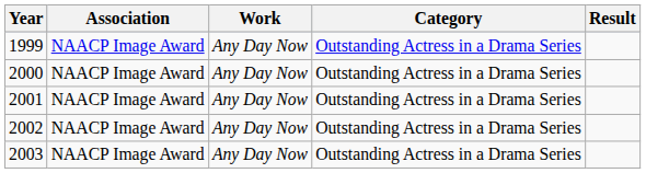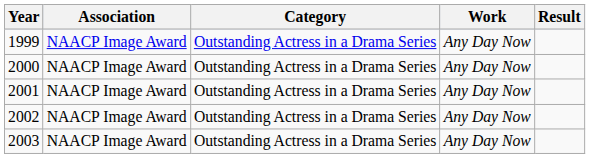 <table class="wikitable sortable">
 <tr style="background:#b0c4de;">
 <th>Year</th>
 <th>Association</th>
+<th>Category</th>
 <th>Work</th>
-<th>Category</th>
 <th>Result</th>
 </tr>
 <tr>
 <td>1999</td>
 <td><a href='#'>NAACP Image Award</a></td>
+<td><a href='#'>Outstanding Actress in a Drama Series</a></td>
 <td><em>Any Day Now</em></td>
-<td><a href='#'>Outstanding Actress in a Drama Series</a></td>
 <td></td>
 </tr>
 <tr>
 <td>2000</td>
 <td>NAACP Image Award</td>
+<td>Outstanding Actress in a Drama Series</td>
 <td><em>Any Day Now</em></td>
-<td>Outstanding Actress in a Drama Series</td>
 <td></td>
 </tr>
 <tr>
 <td>2001</td>
 <td>NAACP Image Award</td>
+<td>Outstanding Actress in a Drama Series</td>
 <td><em>Any Day Now</em></td>
-<td>Outstanding Actress in a Drama Series</td>
 <td></td>
 </tr>
 <tr>
 <td>2002</td>
 <td>NAACP Image Award</td>
+<td>Outstanding Actress in a Drama Series</td>
 <td><em>Any Day Now</em></td>
-<td>Outstanding Actress in a Drama Series</td>
 <td></td>
 </tr>
 <tr>
 <td>2003</td>
 <td>NAACP Image Award</td>
+<td>Outstanding Actress in a Drama Series</td>
 <td><em>Any Day Now</em></td>
-<td>Outstanding Actress in a Drama Series</td>
 <td></td>
 </tr>
 </table>
